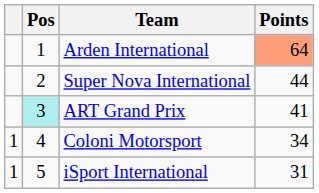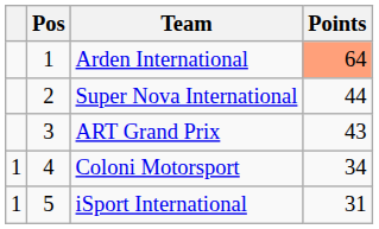 <table class="wikitable" style="font-size: 85%;">
 <tr>
 <th></th>
 <th>Pos</th>
 <th>Team</th>
 <th>Points</th>
 </tr>
 <tr>
 <td align="left"></td>
 <td align="center">1</td>
 <td> <a href='#'>Arden International</a></td>
 <td align="right" style="background: lightsalmon;">64</td>
 </tr>
 <tr>
 <td align="left"></td>
 <td align="center">2</td>
 <td> <a href='#'>Super Nova International</a></td>
 <td align="right">44</td>
 </tr>
 <tr>
 <td align="left"></td>
-<td align="center" style="background: paleturquoise;">3</td>
+<td align="center">3</td>
 <td> <a href='#'>ART Grand Prix</a></td>
-<td align="right">41</td>
+<td align="right">43</td>
 </tr>
 <tr>
 <td align="left"> 1</td>
 <td align="center">4</td>
 <td> <a href='#'>Coloni Motorsport</a></td>
 <td align="right">34</td>
 </tr>
 <tr>
 <td align="left"> 1</td>
 <td align="center">5</td>
 <td> <a href='#'>iSport International</a></td>
 <td align="right">31</td>
 </tr>
 </table>
